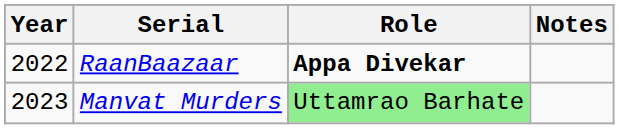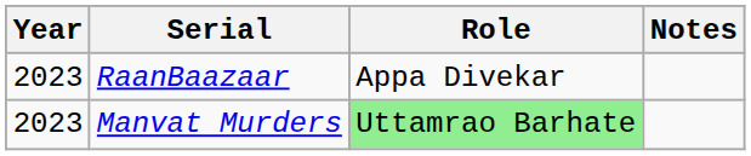 <table class="wikitable sortable">
 <tr>
 <th>Year</th>
 <th>Serial</th>
 <th>Role</th>
 <th>Notes</th>
 </tr>
 <tr>
-<td>2022</td>
+<td>2023</td>
 <td><em><a href='#'>RaanBaazaar</a></em></td>
-<td><strong>Appa Divekar</strong></td>
+<td>Appa Divekar</td>
 <td></td>
 </tr>
 <tr>
 <td>2023</td>
 <td><em><a href='#'>Manvat Murders</a></em></td>
 <td style="background: lightgreen;">Uttamrao Barhate</td>
 <td></td>
 </tr>
 </table>
